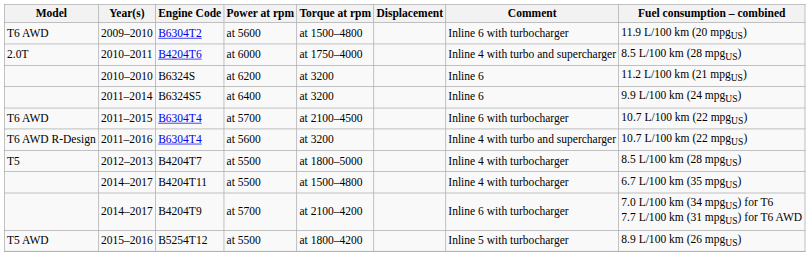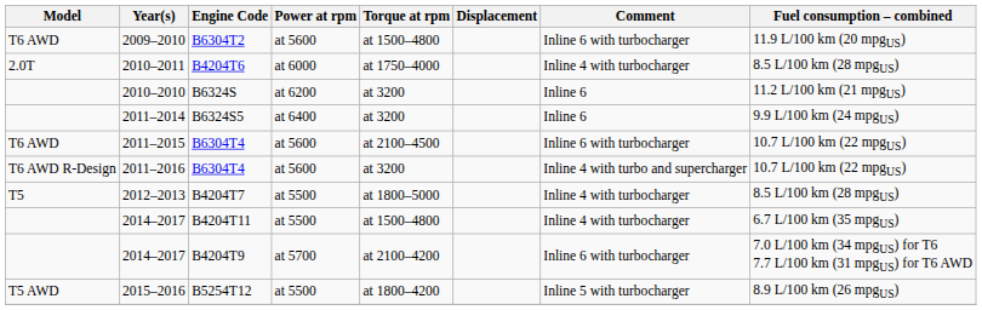 <table class="wikitable collapsible sortable">
 <tr>
 <th>Model</th>
 <th>Year(s)</th>
 <th>Engine Code</th>
 <th>Power at rpm</th>
 <th>Torque at rpm</th>
 <th>Displacement</th>
 <th>Comment</th>
 <th>Fuel consumption – combined</th>
 </tr>
 <tr>
 <td>T6 AWD</td>
 <td>2009–2010</td>
 <td><a href='#'>B6304T2</a></td>
 <td> at 5600</td>
 <td> at 1500–4800</td>
 <td></td>
 <td>Inline 6 with turbocharger</td>
 <td>11.9 L/100 km (20 mpg<sub>US</sub>)</td>
 </tr>
 <tr>
 <td>2.0T</td>
 <td>2010–2011</td>
 <td><a href='#'>B4204T6</a></td>
 <td> at 6000</td>
 <td> at 1750–4000</td>
 <td></td>
-<td>Inline 4 with turbo and supercharger</td>
+<td>Inline 4 with turbocharger</td>
 <td>8.5 L/100 km (28 mpg<sub>US</sub>)</td>
 </tr>
 <tr>
 <td></td>
 <td>2010–2010</td>
 <td>B6324S</td>
 <td> at 6200</td>
 <td> at 3200</td>
 <td></td>
 <td>Inline 6</td>
 <td>11.2 L/100 km (21 mpg<sub>US</sub>)</td>
 </tr>
 <tr>
 <td></td>
 <td>2011–2014</td>
 <td>B6324S5</td>
 <td> at 6400</td>
 <td> at 3200</td>
 <td></td>
 <td>Inline 6</td>
 <td>9.9 L/100 km (24 mpg<sub>US</sub>)</td>
 </tr>
 <tr>
 <td>T6 AWD</td>
 <td>2011–2015</td>
 <td><a href='#'>B6304T4</a></td>
-<td> at 5700</td>
+<td> at 5600</td>
 <td> at 2100–4500</td>
 <td></td>
 <td>Inline 6 with turbocharger</td>
 <td>10.7 L/100 km (22 mpg<sub>US</sub>)</td>
 </tr>
 <tr>
 <td>T6 AWD R-Design</td>
 <td>2011–2016</td>
 <td><a href='#'>B6304T4</a></td>
 <td> at 5600</td>
 <td> at 3200</td>
 <td></td>
 <td>Inline 4 with turbo and supercharger</td>
 <td>10.7 L/100 km (22 mpg<sub>US</sub>)</td>
 </tr>
 <tr>
 <td>T5</td>
 <td>2012–2013</td>
 <td>B4204T7</td>
 <td> at 5500</td>
 <td> at 1800–5000</td>
 <td></td>
 <td>Inline 4 with turbocharger</td>
 <td>8.5 L/100 km (28 mpg<sub>US</sub>)</td>
 </tr>
 <tr>
 <td></td>
 <td>2014–2017</td>
 <td>B4204T11</td>
 <td> at 5500</td>
 <td> at 1500–4800</td>
 <td></td>
 <td>Inline 4 with turbocharger</td>
 <td>6.7 L/100 km (35 mpg<sub>US</sub>)</td>
 </tr>
 <tr>
 <td></td>
 <td>2014–2017</td>
 <td>B4204T9</td>
 <td> at 5700</td>
 <td> at 2100–4200</td>
 <td></td>
 <td>Inline 6 with turbocharger</td>
 <td>7.0 L/100 km (34 mpg<sub>US</sub>) for T6<br>7.7 L/100 km (31 mpg<sub>US</sub>) for T6 AWD</td>
 </tr>
 <tr>
 <td>T5 AWD</td>
 <td>2015–2016</td>
 <td>B5254T12</td>
 <td> at 5500</td>
 <td> at 1800–4200</td>
 <td></td>
 <td>Inline 5 with turbocharger</td>
 <td>8.9 L/100 km (26 mpg<sub>US</sub>)</td>
 </tr>
 <tr>
 </tr>
 </table>
